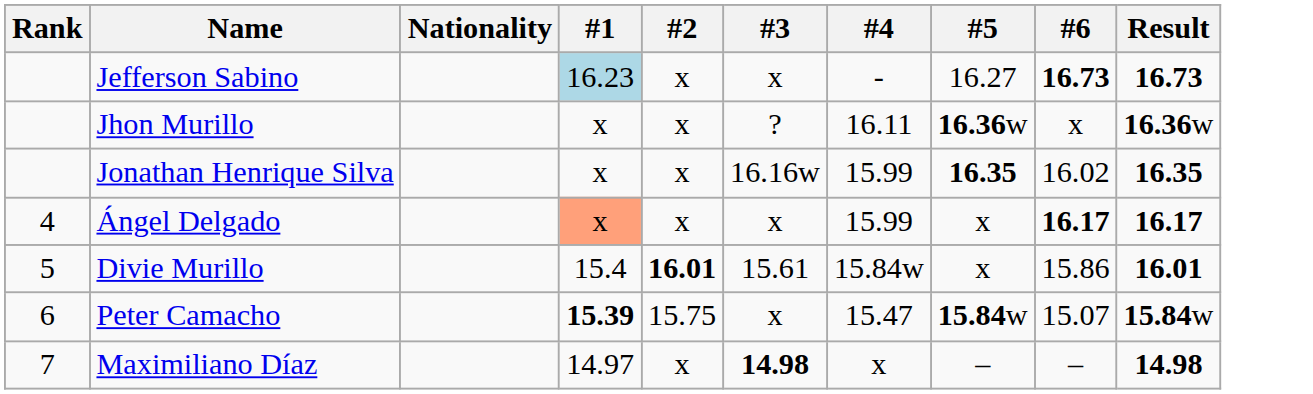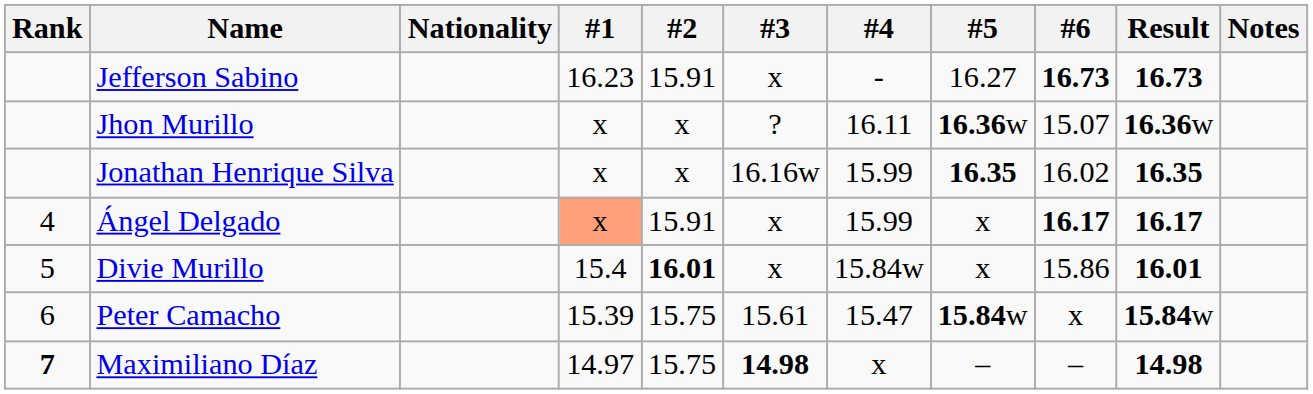 <table class="wikitable sortable" style="text-align:center">
 <tr>
 <th>Rank</th>
 <th>Name</th>
 <th>Nationality</th>
 <th>#1</th>
 <th>#2</th>
 <th>#3</th>
 <th>#4</th>
 <th>#5</th>
 <th>#6</th>
 <th>Result</th>
+<th>Notes</th>
 </tr>
 <tr>
 <td></td>
 <td align=left><a href='#'>Jefferson Sabino</a></td>
 <td align=left></td>
-<td style="background: lightblue;">16.23</td>
-<td>x</td>
+<td>16.23</td>
+<td>15.91</td>
 <td>x</td>
 <td>-</td>
 <td>16.27</td>
 <td><strong>16.73</strong></td>
 <td><strong>16.73</strong></td>
+<td></td>
 </tr>
 <tr>
 <td></td>
 <td align=left><a href='#'>Jhon Murillo</a></td>
 <td align=left></td>
 <td>x</td>
 <td>x</td>
 <td>?</td>
 <td>16.11</td>
 <td><strong>16.36</strong>w</td>
-<td>x</td>
+<td>15.07</td>
 <td><strong>16.36</strong>w</td>
+<td></td>
 </tr>
 <tr>
 <td></td>
 <td align=left><a href='#'>Jonathan Henrique Silva</a></td>
 <td align=left></td>
 <td>x</td>
 <td>x</td>
 <td>16.16w</td>
 <td>15.99</td>
 <td><strong>16.35</strong></td>
 <td>16.02</td>
 <td><strong>16.35</strong></td>
+<td></td>
 </tr>
 <tr>
 <td>4</td>
 <td align=left><a href='#'>Ángel Delgado</a></td>
 <td align=left></td>
 <td style="background: lightsalmon;">x</td>
-<td>x</td>
+<td>15.91</td>
 <td>x</td>
 <td>15.99</td>
 <td>x</td>
 <td><strong>16.17</strong></td>
 <td><strong>16.17</strong></td>
+<td></td>
 </tr>
 <tr>
 <td>5</td>
 <td align=left><a href='#'>Divie Murillo</a></td>
 <td align=left></td>
 <td>15.4</td>
 <td><strong>16.01</strong></td>
-<td>15.61</td>
+<td>x</td>
 <td>15.84w</td>
 <td>x</td>
 <td>15.86</td>
 <td><strong>16.01</strong></td>
+<td></td>
 </tr>
 <tr>
 <td>6</td>
 <td align=left><a href='#'>Peter Camacho</a></td>
 <td align=left></td>
-<td><strong>15.39</strong></td>
+<td>15.39</td>
 <td>15.75</td>
-<td>x</td>
+<td>15.61</td>
 <td>15.47</td>
 <td><strong>15.84</strong>w</td>
-<td>15.07</td>
+<td>x</td>
 <td><strong>15.84</strong>w</td>
+<td></td>
 </tr>
 <tr>
-<td>7</td>
+<td><strong>7</strong></td>
 <td align=left><a href='#'>Maximiliano Díaz</a></td>
 <td align=left></td>
 <td>14.97</td>
-<td>x</td>
+<td>15.75</td>
 <td><strong>14.98</strong></td>
 <td>x</td>
 <td>–</td>
 <td>–</td>
 <td><strong>14.98</strong></td>
+<td></td>
 </tr>
 </table>
